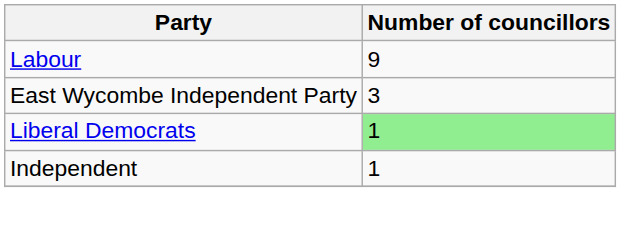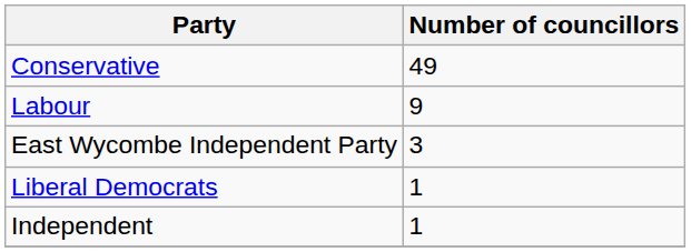 <table class="wikitable">
 <tr>
 <th>Party</th>
 <th>Number of councillors</th>
+</tr>
+<tr>
+<td><a href='#'>Conservative</a></td>
+<td>49</td>
 </tr>
 <tr>
 <td><a href='#'>Labour</a></td>
 <td>9</td>
 </tr>
 <tr>
 <td>East Wycombe Independent Party</td>
 <td>3</td>
 </tr>
 <tr>
 <td><a href='#'>Liberal Democrats</a></td>
-<td style="background: lightgreen;">1</td>
+<td>1</td>
 </tr>
 <tr>
 <td>Independent</td>
 <td>1</td>
 </tr>
 <tr>
 </tr>
 </table>
